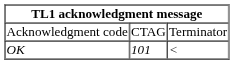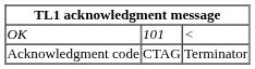 <table border=1 cellspacing=0>
 <tr>
 <td colspan=3 align=center><strong>TL1 acknowledgment message</strong></td>
+</tr>
+<tr>
+<td><em>OK</em></td>
+<td><em>101</em></td>
+<td><em><</em></td>
 </tr>
 <tr>
 <td>Acknowledgment code</td>
 <td>CTAG</td>
 <td>Terminator</td>
 </tr>
-<tr>
-<td><em>OK</em></td>
-<td><em>101</em></td>
-<td><em><</em></td>
-</tr>
 </table>
